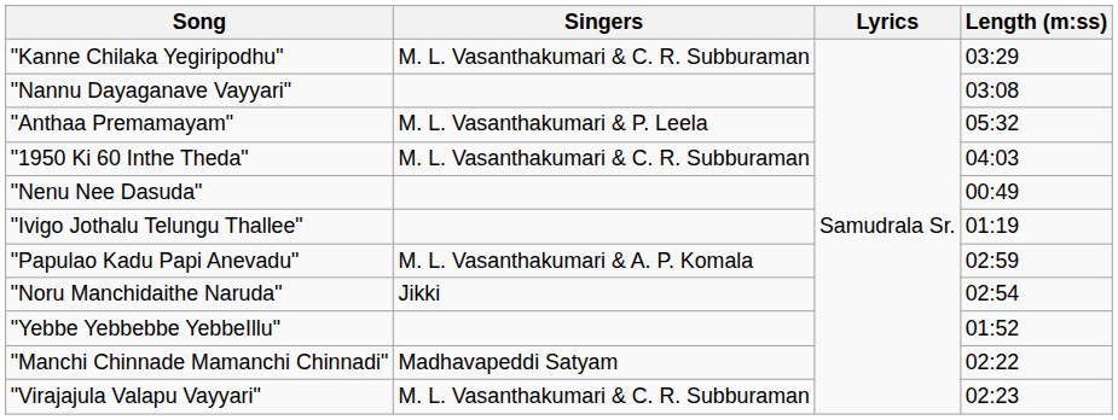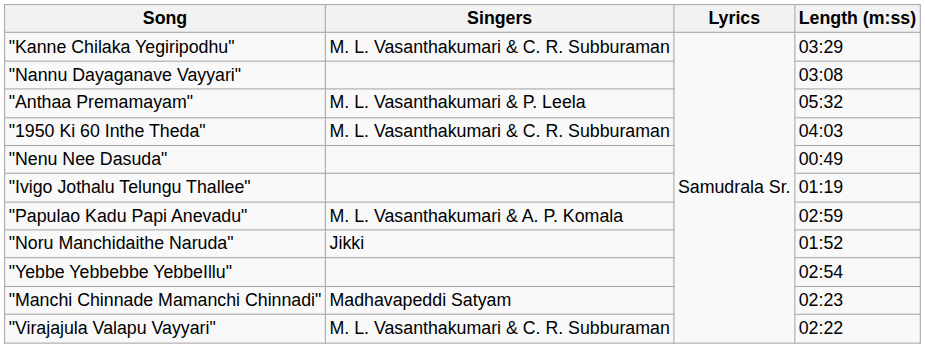 <table class="wikitable">
 <tr>
 <th>Song</th>
 <th>Singers</th>
 <th>Lyrics</th>
 <th>Length (m:ss)</th>
 </tr>
 <tr>
 <td>"Kanne Chilaka Yegiripodhu"</td>
 <td>M. L. Vasanthakumari &  C. R. Subburaman</td>
 <td rowspan=11>Samudrala Sr.</td>
 <td>03:29</td>
 </tr>
 <tr>
 <td>"Nannu Dayaganave Vayyari"</td>
 <td></td>
 <td>03:08</td>
 </tr>
 <tr>
 <td>"Anthaa Premamayam"</td>
 <td>M. L. Vasanthakumari & P. Leela</td>
 <td>05:32</td>
 </tr>
 <tr>
 <td>"1950 Ki 60 Inthe Theda"</td>
 <td>M. L. Vasanthakumari & C. R. Subburaman</td>
 <td>04:03</td>
 </tr>
 <tr>
 <td>"Nenu Nee Dasuda"</td>
 <td></td>
 <td>00:49</td>
 </tr>
 <tr>
 <td>"Ivigo Jothalu Telungu Thallee"</td>
 <td></td>
 <td>01:19</td>
 </tr>
 <tr>
 <td>"Papulao Kadu Papi Anevadu"</td>
 <td>M. L. Vasanthakumari & A. P. Komala</td>
 <td>02:59</td>
 </tr>
 <tr>
 <td>"Noru Manchidaithe Naruda"</td>
 <td>Jikki</td>
-<td>02:54</td>
+<td>01:52</td>
 </tr>
 <tr>
 <td>"Yebbe Yebbebbe YebbeIllu"</td>
 <td></td>
-<td>01:52</td>
+<td>02:54</td>
 </tr>
 <tr>
 <td>"Manchi Chinnade Mamanchi Chinnadi"</td>
 <td>Madhavapeddi Satyam</td>
-<td>02:22</td>
+<td>02:23</td>
 </tr>
 <tr>
 <td>"Virajajula Valapu Vayyari"</td>
 <td>M. L. Vasanthakumari & C. R. Subburaman</td>
-<td>02:23</td>
+<td>02:22</td>
 </tr>
 </table>
